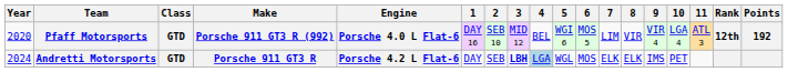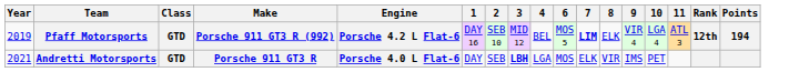 <table class="wikitable" style="text-align:center; font-size:90%">
 <tr>
 <th>Year</th>
 <th>Team</th>
 <th>Class</th>
 <th>Make</th>
 <th>Engine</th>
 <th>1</th>
 <th>2</th>
 <th>3</th>
 <th>4</th>
-<th>5</th>
 <th>6</th>
 <th>7</th>
 <th>8</th>
 <th>9</th>
 <th>10</th>
 <th>11</th>
 <th>Rank</th>
 <th>Points</th>
 </tr>
 <tr>
-<td><a href='#'>2020</a></td>
+<td><a href='#'>2019</a></td>
 <th><a href='#'>Pfaff Motorsports</a></th>
 <th>GTD</th>
 <th><a href='#'>Porsche 911 GT3 R (992)</a></th>
-<th><a href='#'>Porsche</a> 4.0 L <a href='#'>Flat-6</a></th>
+<th><a href='#'>Porsche</a> 4.2 L <a href='#'>Flat-6</a></th>
 <td style="background:#EFCFFF;"><a href='#'>DAY</a><br><small>16</small></td>
 <td style="background:#DFFFDF;"><a href='#'>SEB</a><br><small>10</small></td>
 <td style="background:#EFCFFF;"><a href='#'>MID</a><br><small>12</small></td>
 <td><a href='#'>BEL</a></td>
-<td style="background:#DFFFDF;"><a href='#'>WGI</a><br><small>6</small></td>
 <td style="background:#DFFFDF;"><a href='#'>MOS</a><br><small>5</small></td>
-<td><a href='#'>LIM</a><br><small></small></td>
-<td><a href='#'>VIR</a></td>
+<td><strong><a href='#'>LIM</a><br><small></small></strong></td>
+<td><a href='#'>ELK</a></td>
 <td style="background:#DFFFDF;"><a href='#'>VIR</a><br><small>4</small></td>
 <td style="background:#DFFFDF;"><a href='#'>LGA</a><br><small>4</small></td>
 <td style="background:#FFDF9F;"><a href='#'>ATL</a><br><small>3</small></td>
 <th><strong>12th</strong></th>
-<th><strong>192</strong></th>
+<th><strong>194</strong></th>
 </tr>
 <tr>
-<td><a href='#'>2024</a></td>
+<td><a href='#'>2021</a></td>
 <th><a href='#'>Andretti Motorsports</a></th>
 <th>GTD</th>
 <th><a href='#'>Porsche 911 GT3 R</a></th>
-<th><a href='#'>Porsche</a> 4.2 L <a href='#'>Flat-6</a></th>
+<th><a href='#'>Porsche</a> 4.0 L <a href='#'>Flat-6</a></th>
 <td><a href='#'>DAY</a></td>
 <td><a href='#'>SEB</a></td>
 <td><strong><a href='#'>LBH</a></strong></td>
-<td style="background: lightblue;"><a href='#'>LGA</a></td>
-<td><a href='#'>WGL</a></td>
+<td><a href='#'>LGA</a></td>
 <td><a href='#'>MOS</a></td>
 <td><a href='#'>ELK</a></td>
-<td><a href='#'>ELK</a></td>
+<td><a href='#'>VIR</a></td>
 <td><a href='#'>IMS</a></td>
 <td><a href='#'>PET</a></td>
 <td></td>
 <th></th>
 <th></th>
 </tr>
 </table>
